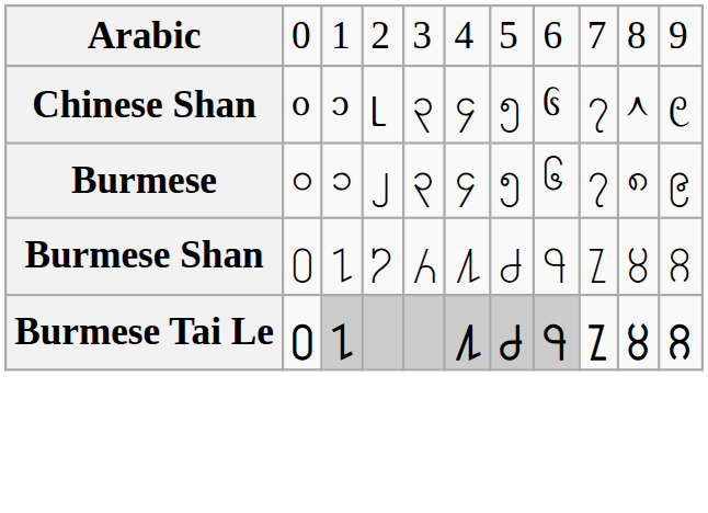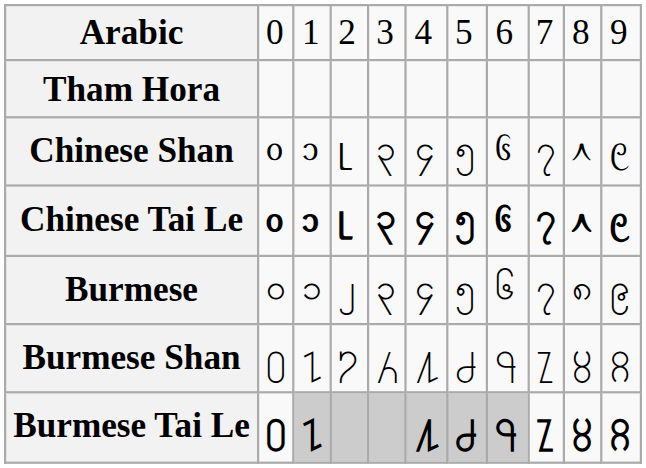 <table class="wikitable">
 <tr>
 <th>Arabic</th>
 <td>0</td>
 <td>1</td>
 <td>2</td>
 <td>3</td>
 <td>4</td>
 <td>5</td>
 <td>6</td>
 <td>7</td>
 <td>8</td>
 <td>9</td>
 </tr>
 <tr>
+<th>Tham Hora</th>
+<td></td>
+<td></td>
+<td></td>
+<td></td>
+<td></td>
+<td></td>
+<td></td>
+<td></td>
+<td></td>
+<td></td>
+</tr>
+<tr>
 <th>Chinese Shan</th>
 <td>᧐</td>
 <td>᧑</td>
 <td>ᥨ</td>
 <td>၃</td>
 <td>၄</td>
 <td>၅</td>
 <td>᧖</td>
 <td>၇</td>
 <td>᧘</td>
 <td>᧙</td>
+</tr>
+<tr>
+<th>Chinese Tai Le</th>
+<td><strong>᧐</strong></td>
+<td><strong>᧑</strong></td>
+<td><strong>ᥨ</strong></td>
+<td><strong>၃</strong></td>
+<td><strong>၄</strong></td>
+<td><strong>၅</strong></td>
+<td><strong>᧖</strong></td>
+<td><strong>၇</strong></td>
+<td><strong>᧘</strong></td>
+<td><strong>᧙</strong></td>
 </tr>
 <tr>
 <th>Burmese</th>
 <td>၀</td>
 <td>၁</td>
 <td>၂</td>
 <td>၃</td>
 <td>၄</td>
 <td>၅</td>
 <td>၆</td>
 <td>၇</td>
 <td>၈</td>
 <td>၉</td>
 </tr>
 <tr>
 <th>Burmese Shan</th>
 <td>႐</td>
 <td>႑</td>
 <td>႒</td>
 <td>႓</td>
 <td>႔</td>
 <td>႕</td>
 <td>႖</td>
 <td>႗</td>
 <td>႘</td>
 <td>႙</td>
 </tr>
 <tr>
 <th>Burmese Tai Le</th>
 <td><strong>႐</strong></td>
 <td bgcolor="#CCCCCC"><strong>႑</strong></td>
 <td bgcolor="#CCCCCC"> </td>
 <td bgcolor="#CCCCCC"> </td>
 <td bgcolor="#CCCCCC"><strong>႔</strong></td>
 <td bgcolor="#CCCCCC"><strong>႕</strong></td>
 <td bgcolor="#CCCCCC"><strong>႖</strong></td>
 <td><strong>႗</strong></td>
 <td><strong>႘</strong></td>
 <td><strong>႙</strong></td>
 </tr>
 </table>
